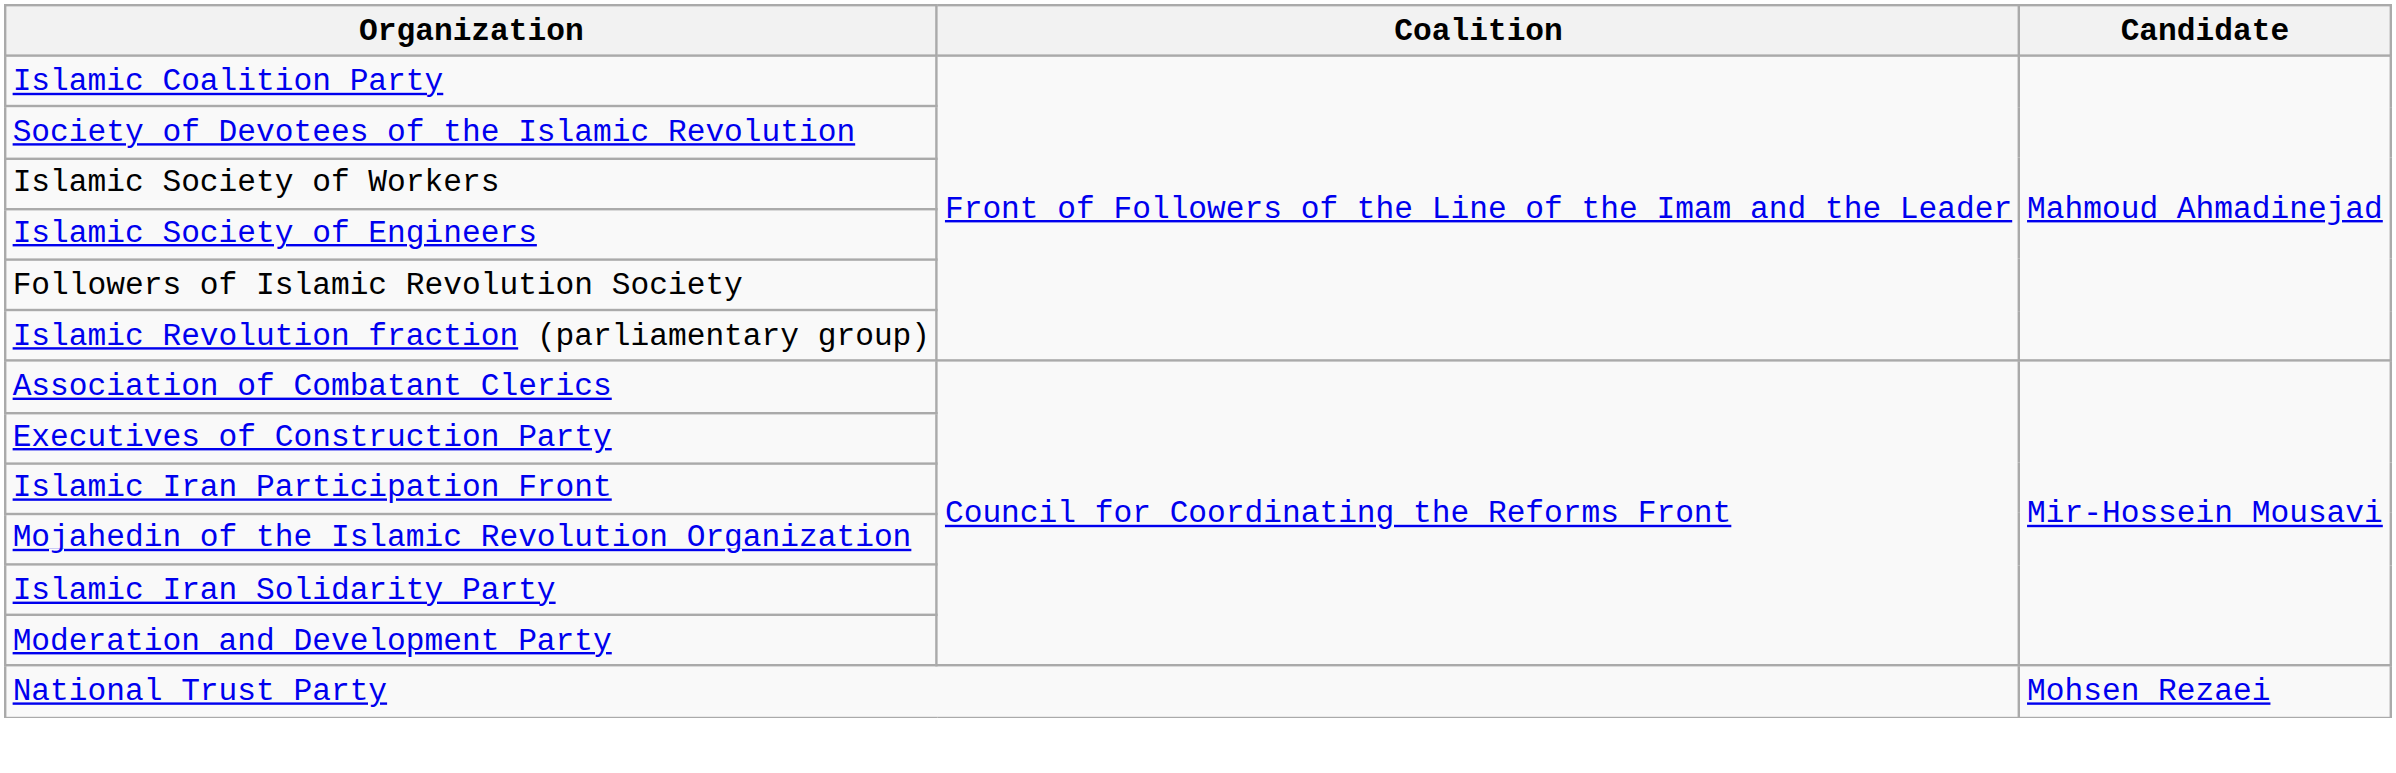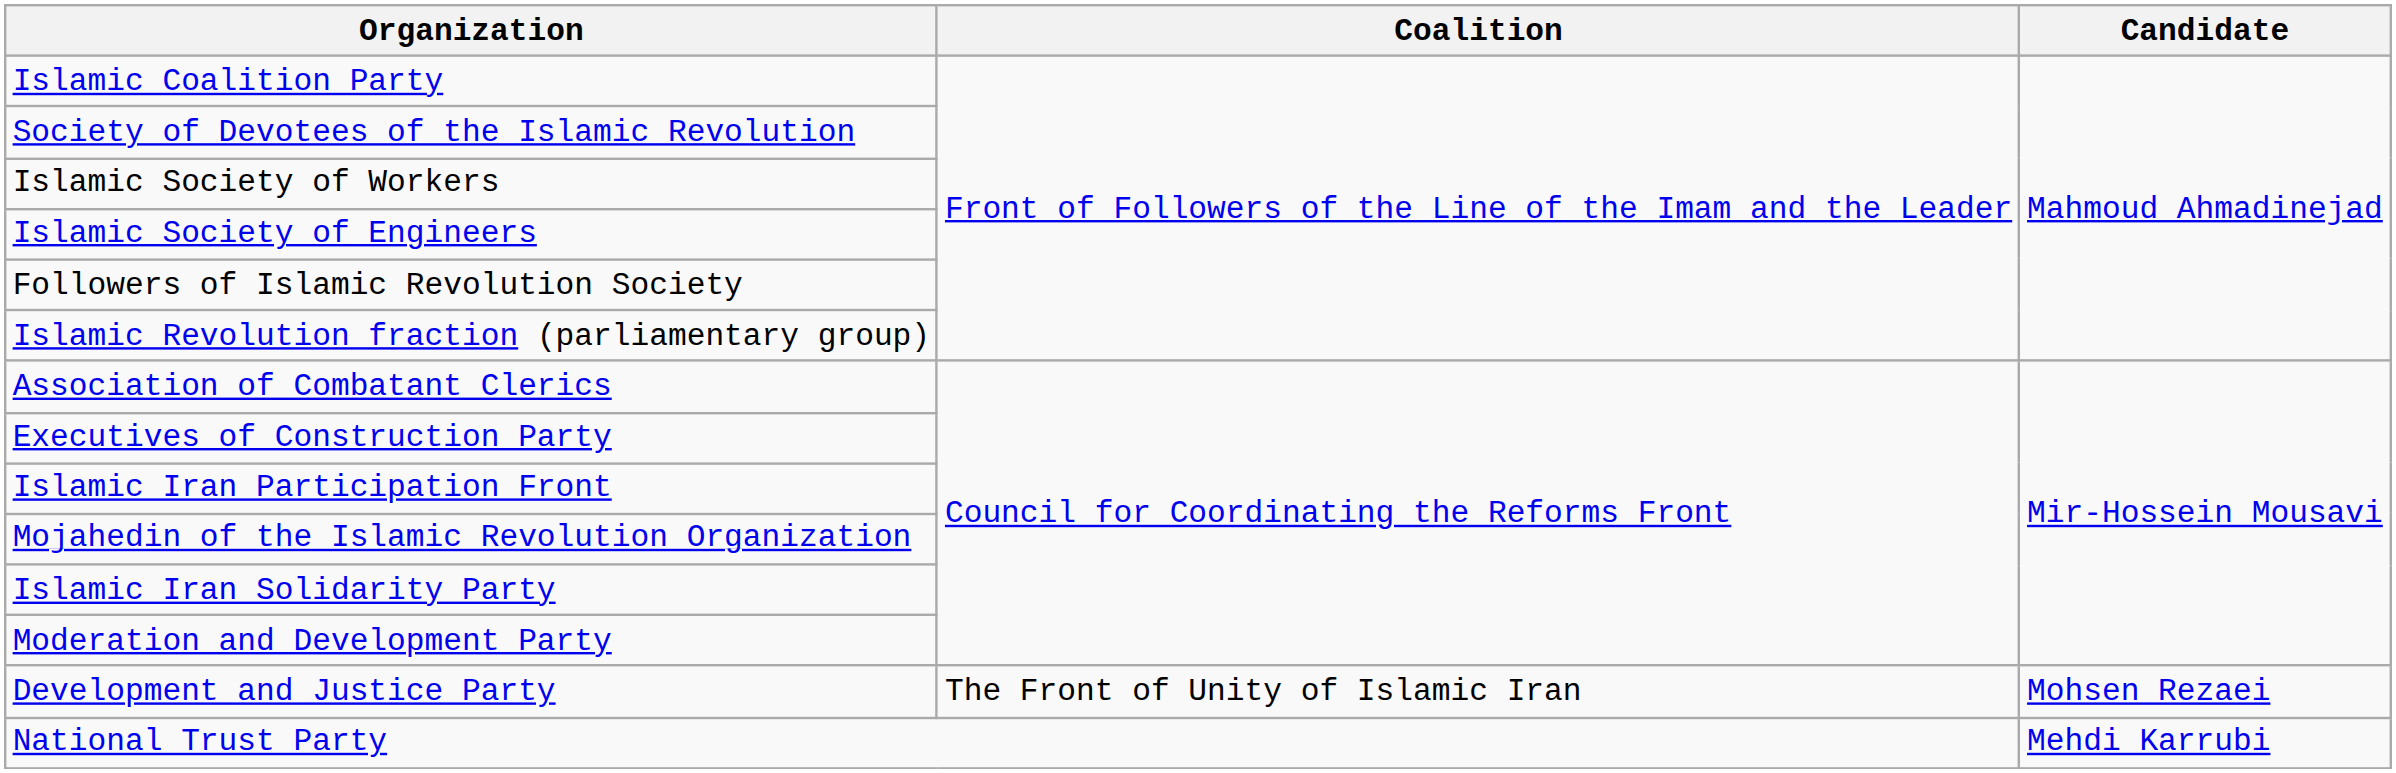 <table class="wikitable">
 <tr>
 <th>Organization</th>
 <th>Coalition</th>
 <th>Candidate</th>
 </tr>
 <tr>
 <td><a href='#'>Islamic Coalition Party</a></td>
 <td rowspan="6"><a href='#'>Front of Followers of the Line of the Imam and the Leader</a></td>
 <td rowspan="6"><a href='#'>Mahmoud Ahmadinejad</a></td>
 </tr>
 <tr>
 <td><a href='#'>Society of Devotees of the Islamic Revolution</a></td>
 </tr>
 <tr>
 <td>Islamic Society of Workers</td>
 </tr>
 <tr>
 <td><a href='#'>Islamic Society of Engineers</a></td>
 </tr>
 <tr>
 <td>Followers of Islamic Revolution Society</td>
 </tr>
 <tr>
 <td><a href='#'>Islamic Revolution fraction</a> (parliamentary group)</td>
 </tr>
 <tr>
 <td><a href='#'>Association of Combatant Clerics</a></td>
 <td rowspan="6"><a href='#'>Council for Coordinating the Reforms Front</a></td>
 <td rowspan="6"><a href='#'>Mir-Hossein Mousavi</a></td>
 </tr>
 <tr>
 <td><a href='#'>Executives of Construction Party</a></td>
 </tr>
 <tr>
 <td><a href='#'>Islamic Iran Participation Front</a></td>
 </tr>
 <tr>
 <td><a href='#'>Mojahedin of the Islamic Revolution Organization</a></td>
 </tr>
 <tr>
 <td><a href='#'>Islamic Iran Solidarity Party</a></td>
 </tr>
 <tr>
 <td><a href='#'>Moderation and Development Party</a></td>
 </tr>
 <tr>
-<td colspan="2"><a href='#'>National Trust Party</a></td>
+<td><a href='#'>Development and Justice Party</a></td>
+<td>The Front of Unity of Islamic Iran</td>
 <td><a href='#'>Mohsen Rezaei</a></td>
 </tr>
+<tr>
+<td colspan="2"><a href='#'>National Trust Party</a></td>
+<td><a href='#'>Mehdi Karrubi</a></td>
+</tr>
 </table>
